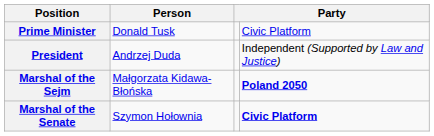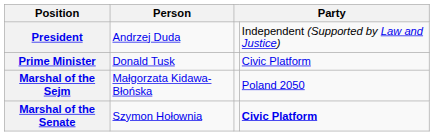 <table class="wikitable">
 <tr>
 <th>Position</th>
 <th>Person</th>
 <th colspan=2>Party</th>
+</tr>
+<tr>
+<th><a href='#'>President</a></th>
+<td><a href='#'>Andrzej Duda</a></td>
+<td></td>
+<td>Independent <em>(Supported by <a href='#'>Law and Justice</a>)</em></td>
 </tr>
 <tr>
 <th><a href='#'>Prime Minister</a></th>
 <td><a href='#'>Donald Tusk</a></td>
 <td></td>
 <td><a href='#'>Civic Platform</a></td>
 </tr>
 <tr>
-<th><a href='#'>President</a></th>
-<td><a href='#'>Andrzej Duda</a></td>
-<td></td>
-<td>Independent <em>(Supported by <a href='#'>Law and Justice</a>)</em></td>
-</tr>
-<tr>
 <th><a href='#'>Marshal of the Sejm</a></th>
 <td><a href='#'>Małgorzata Kidawa-Błońska</a></td>
 <td></td>
-<td><strong><a href='#'>Poland 2050</a></strong></td>
+<td><a href='#'>Poland 2050</a></td>
 </tr>
 <tr>
 <th><a href='#'>Marshal of the Senate</a></th>
 <td><a href='#'>Szymon Hołownia</a></td>
 <td></td>
 <td><strong><a href='#'>Civic Platform</a></strong></td>
 </tr>
 </table>
